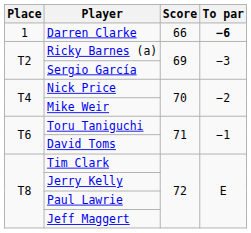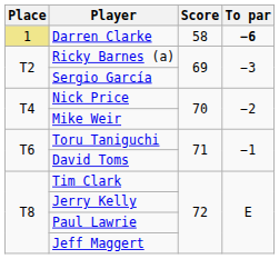 <table class="wikitable">
 <tr>
 <th>Place</th>
 <th>Player</th>
 <th>Score</th>
 <th>To par</th>
 </tr>
 <tr>
-<td align=center>1</td>
+<td align=center style="background: khaki;">1</td>
 <td> <a href='#'>Darren Clarke</a></td>
-<td align=center>66</td>
+<td align=center>58</td>
 <td align=center><strong>−6</strong></td>
 </tr>
 <tr>
 <td rowspan="2" align=center>T2</td>
 <td> <a href='#'>Ricky Barnes</a> (a)</td>
 <td rowspan="2" align=center>69</td>
 <td rowspan="2" align=center>−3</td>
 </tr>
 <tr>
 <td> <a href='#'>Sergio García</a></td>
 </tr>
 <tr>
 <td rowspan="2" align=center>T4</td>
 <td> <a href='#'>Nick Price</a></td>
 <td rowspan="2" align=center>70</td>
 <td rowspan="2" align=center>−2</td>
 </tr>
 <tr>
 <td> <a href='#'>Mike Weir</a></td>
 </tr>
 <tr>
 <td rowspan="2" align=center>T6</td>
 <td> <a href='#'>Toru Taniguchi</a></td>
 <td rowspan="2" align=center>71</td>
 <td rowspan="2" align=center>−1</td>
 </tr>
 <tr>
 <td> <a href='#'>David Toms</a></td>
 </tr>
 <tr>
 <td rowspan="4" align=center>T8</td>
 <td> <a href='#'>Tim Clark</a></td>
 <td rowspan="4" align=center>72</td>
 <td rowspan="4" align=center>E</td>
 </tr>
 <tr>
 <td> <a href='#'>Jerry Kelly</a></td>
 </tr>
 <tr>
 <td> <a href='#'>Paul Lawrie</a></td>
 </tr>
 <tr>
 <td> <a href='#'>Jeff Maggert</a></td>
 </tr>
 </table>
